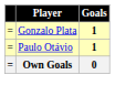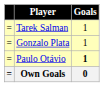 <table border="0" class="wikitable" style="text-align:center;font-size:95%">
 <tr>
 <th scope=col style="color:#FFFFFF; background:#000000;"></th>
 <th scope=col style="color:#FFFFFF; background:#000000;">Player</th>
 <th scope=col style="color:#FFFFFF; background:#000000;">Goals</th>
 </tr>
 <tr style="background:#ffb">
 <td align=left>=</td>
+<td align=left> <a href='#'>Tarek Salman</a></td>
+<td align=center>1</td>
+</tr>
+<tr style="background:#ffb">
+<td align=left>=</td>
 <td align=left> <a href='#'>Gonzalo Plata</a></td>
-<td align=center><strong>1</strong></td>
+<td align=center>1</td>
 </tr>
 <tr style="background:#ffb">
 <td align=left>=</td>
 <td align=left> <a href='#'>Paulo Otávio</a></td>
 <td align=center><strong>1</strong></td>
 </tr>
 <tr>
 <th align=left>=</th>
 <th>Own Goals</th>
 <th align=center>0</th>
 </tr>
 </table>
